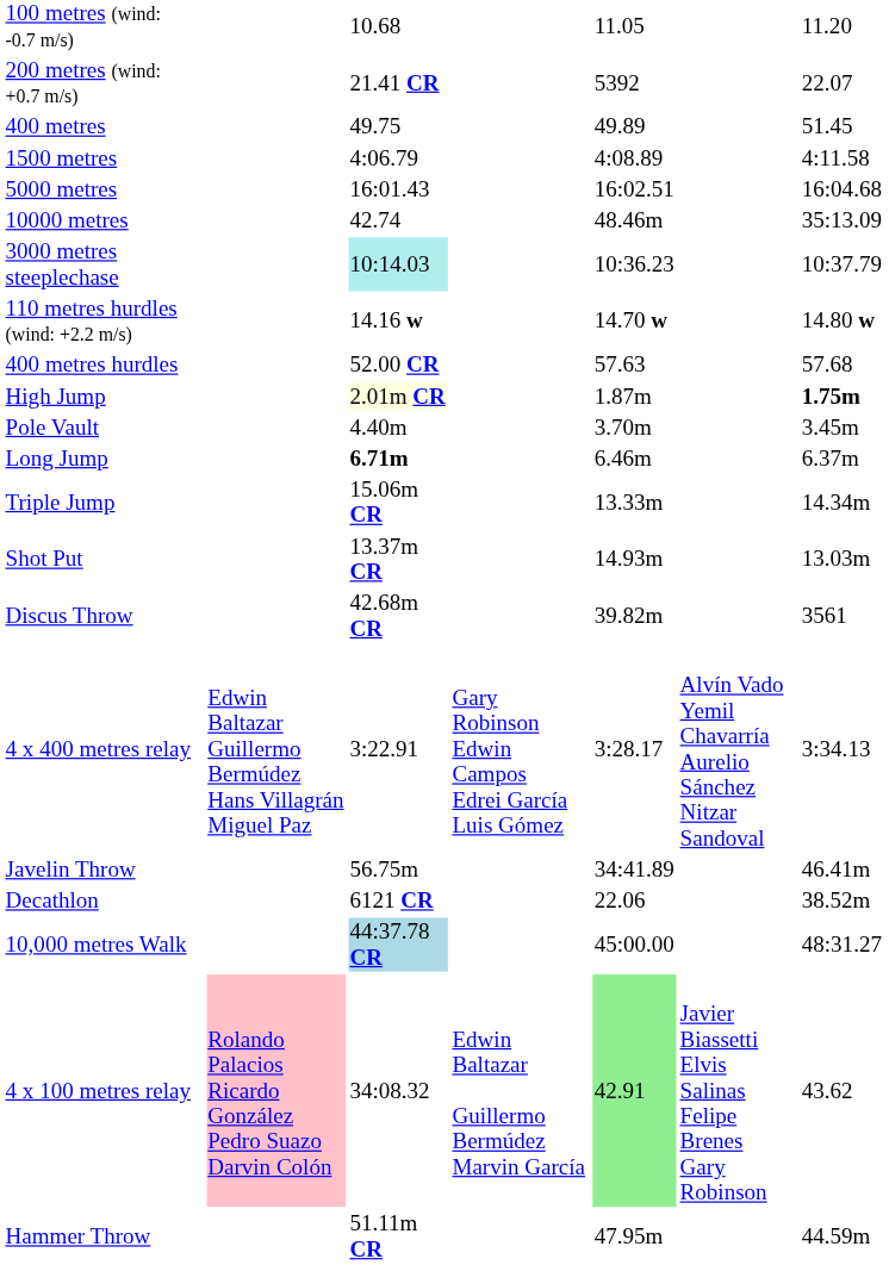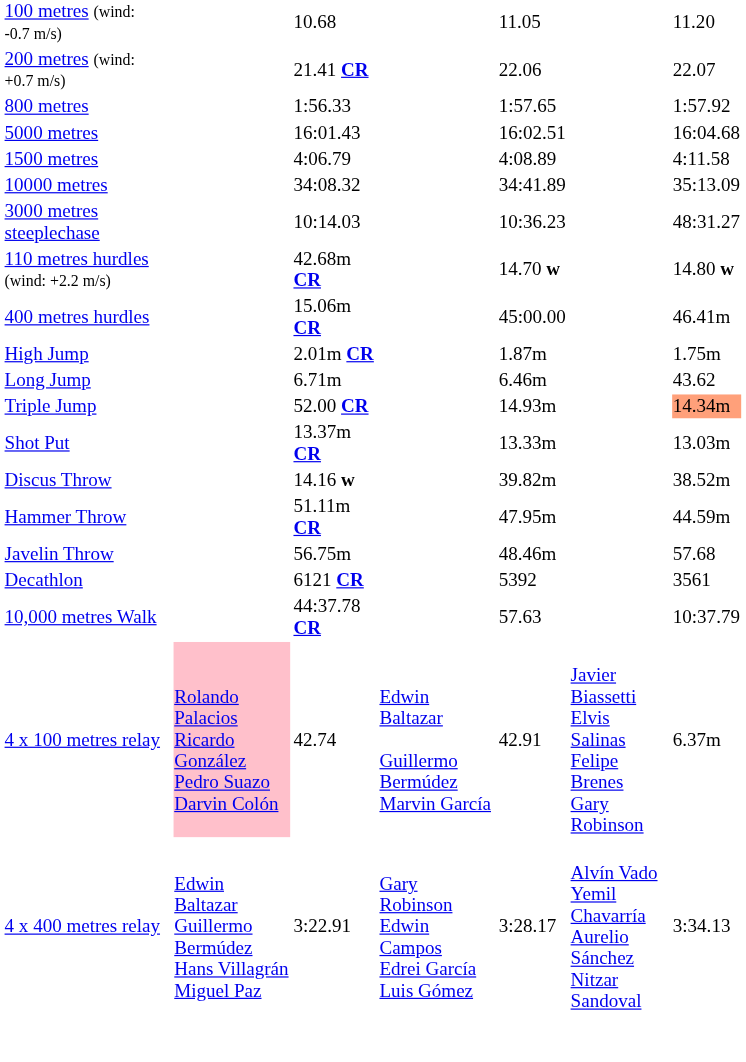 <table>
 <tr>
 <td><a href='#'>100 metres</a> <small>(wind: -0.7 m/s)</small></td>
 <td></td>
 <td>10.68</td>
 <td></td>
 <td>11.05</td>
 <td></td>
 <td>11.20</td>
 </tr>
 <tr>
 <td><a href='#'>200 metres</a> <small>(wind: +0.7 m/s)</small></td>
 <td></td>
 <td>21.41 <strong><a href='#'>CR</a></strong></td>
 <td></td>
-<td>5392</td>
+<td>22.06</td>
 <td></td>
 <td>22.07</td>
 </tr>
 <tr>
-<td><a href='#'>400 metres</a></td>
+<td><a href='#'>800 metres</a></td>
 <td></td>
-<td>49.75</td>
+<td>1:56.33</td>
 <td></td>
-<td>49.89</td>
+<td>1:57.65</td>
 <td></td>
-<td>51.45</td>
+<td>1:57.92</td>
+</tr>
+<tr>
+<td><a href='#'>5000 metres</a></td>
+<td></td>
+<td>16:01.43</td>
+<td></td>
+<td>16:02.51</td>
+<td></td>
+<td>16:04.68</td>
 </tr>
 <tr>
 <td><a href='#'>1500 metres</a></td>
 <td></td>
 <td>4:06.79</td>
 <td></td>
 <td>4:08.89</td>
 <td></td>
 <td>4:11.58</td>
 </tr>
 <tr>
-<td><a href='#'>5000 metres</a></td>
-<td></td>
-<td>16:01.43</td>
-<td></td>
-<td>16:02.51</td>
-<td></td>
-<td>16:04.68</td>
-</tr>
-<tr>
 <td><a href='#'>10000 metres</a></td>
 <td></td>
-<td>42.74</td>
+<td>34:08.32</td>
 <td></td>
-<td>48.46m</td>
+<td>34:41.89</td>
 <td></td>
 <td>35:13.09</td>
 </tr>
 <tr>
 <td><a href='#'>3000 metres steeplechase</a></td>
 <td></td>
-<td style="background: paleturquoise;">10:14.03</td>
+<td>10:14.03</td>
 <td></td>
 <td>10:36.23</td>
 <td></td>
-<td>10:37.79</td>
+<td>48:31.27</td>
 </tr>
 <tr>
 <td><a href='#'>110 metres hurdles</a> <small>(wind: +2.2 m/s)</small></td>
 <td></td>
-<td>14.16 <strong>w</strong></td>
+<td>42.68m <strong><a href='#'>CR</a></strong></td>
 <td></td>
 <td>14.70 <strong>w</strong></td>
 <td></td>
 <td>14.80 <strong>w</strong></td>
 </tr>
 <tr>
 <td><a href='#'>400 metres hurdles</a></td>
 <td></td>
-<td>52.00 <strong><a href='#'>CR</a></strong></td>
+<td>15.06m <strong><a href='#'>CR</a></strong></td>
 <td></td>
-<td>57.63</td>
+<td>45:00.00</td>
 <td></td>
-<td>57.68</td>
+<td>46.41m</td>
 </tr>
 <tr>
 <td><a href='#'>High Jump</a></td>
 <td></td>
-<td style="background: lightyellow;">2.01m <strong><a href='#'>CR</a></strong></td>
+<td>2.01m <strong><a href='#'>CR</a></strong></td>
 <td></td>
 <td>1.87m</td>
 <td></td>
-<td><strong>1.75m</strong></td>
-</tr>
-<tr>
-<td><a href='#'>Pole Vault</a></td>
-<td></td>
-<td>4.40m</td>
-<td></td>
-<td>3.70m</td>
-<td></td>
-<td>3.45m</td>
+<td>1.75m</td>
 </tr>
 <tr>
 <td><a href='#'>Long Jump</a></td>
 <td></td>
-<td><strong>6.71m</strong></td>
+<td>6.71m</td>
 <td></td>
 <td>6.46m</td>
 <td></td>
-<td>6.37m</td>
+<td>43.62</td>
 </tr>
 <tr>
 <td><a href='#'>Triple Jump</a></td>
 <td></td>
-<td>15.06m <strong><a href='#'>CR</a></strong></td>
+<td>52.00 <strong><a href='#'>CR</a></strong></td>
 <td></td>
-<td>13.33m</td>
+<td>14.93m</td>
 <td></td>
-<td>14.34m</td>
+<td style="background: lightsalmon;">14.34m</td>
 </tr>
 <tr>
 <td><a href='#'>Shot Put</a></td>
 <td></td>
 <td>13.37m <strong><a href='#'>CR</a></strong></td>
 <td></td>
-<td>14.93m</td>
+<td>13.33m</td>
 <td></td>
 <td>13.03m</td>
 </tr>
 <tr>
 <td><a href='#'>Discus Throw</a></td>
 <td></td>
-<td>42.68m <strong><a href='#'>CR</a></strong></td>
+<td>14.16 <strong>w</strong></td>
 <td></td>
 <td>39.82m</td>
 <td></td>
+<td>38.52m</td>
+</tr>
+<tr>
+<td><a href='#'>Hammer Throw</a></td>
+<td></td>
+<td>51.11m <strong><a href='#'>CR</a></strong></td>
+<td></td>
+<td>47.95m</td>
+<td></td>
+<td>44.59m</td>
+</tr>
+<tr>
+<td><a href='#'>Javelin Throw</a></td>
+<td></td>
+<td>56.75m</td>
+<td></td>
+<td>48.46m</td>
+<td></td>
+<td>57.68</td>
+</tr>
+<tr>
+<td><a href='#'>Decathlon</a></td>
+<td></td>
+<td>6121 <strong><a href='#'>CR</a></strong></td>
+<td></td>
+<td>5392</td>
+<td></td>
 <td>3561</td>
+</tr>
+<tr>
+<td><a href='#'>10,000 metres Walk</a></td>
+<td></td>
+<td>44:37.78 <strong><a href='#'>CR</a></strong></td>
+<td></td>
+<td>57.63</td>
+<td></td>
+<td>10:37.79</td>
+</tr>
+<tr>
+<td><a href='#'>4 x 100 metres relay</a></td>
+<td style="background: pink;"> <br> <a href='#'>Rolando Palacios</a> <br> <a href='#'>Ricardo González</a> <br> <a href='#'>Pedro Suazo</a> <br> <a href='#'>Darvin Colón</a></td>
+<td>42.74</td>
+<td> <br> <a href='#'>Edwin Baltazar</a> <br>   <br> <a href='#'>Guillermo Bermúdez</a> <br> <a href='#'>Marvin García</a></td>
+<td>42.91</td>
+<td> <br> <a href='#'>Javier Biassetti</a> <br> <a href='#'>Elvis Salinas</a> <br> <a href='#'>Felipe Brenes</a> <br> <a href='#'>Gary Robinson</a></td>
+<td>6.37m</td>
 </tr>
 <tr>
 <td><a href='#'>4 x 400 metres relay</a></td>
 <td> <br> <a href='#'>Edwin Baltazar</a> <br> <a href='#'>Guillermo Bermúdez</a> <br> <a href='#'>Hans Villagrán</a> <br> <a href='#'>Miguel Paz</a></td>
 <td>3:22.91</td>
 <td> <br> <a href='#'>Gary Robinson</a> <br> <a href='#'>Edwin Campos</a> <br> <a href='#'>Edrei García</a> <br> <a href='#'>Luis Gómez</a></td>
 <td>3:28.17</td>
 <td> <br> <a href='#'>Alvín Vado</a> <br> <a href='#'>Yemil Chavarría</a> <br> <a href='#'>Aurelio Sánchez</a> <br> <a href='#'>Nitzar Sandoval</a></td>
 <td>3:34.13</td>
 </tr>
-<tr>
-<td><a href='#'>Javelin Throw</a></td>
-<td></td>
-<td>56.75m</td>
-<td></td>
-<td>34:41.89</td>
-<td></td>
-<td>46.41m</td>
-</tr>
-<tr>
-<td><a href='#'>Decathlon</a></td>
-<td></td>
-<td>6121 <strong><a href='#'>CR</a></strong></td>
-<td></td>
-<td>22.06</td>
-<td></td>
-<td>38.52m</td>
-</tr>
-<tr>
-<td><a href='#'>10,000 metres Walk</a></td>
-<td></td>
-<td style="background: lightblue;">44:37.78 <strong><a href='#'>CR</a></strong></td>
-<td></td>
-<td>45:00.00</td>
-<td></td>
-<td>48:31.27</td>
-</tr>
-<tr>
-<td><a href='#'>4 x 100 metres relay</a></td>
-<td style="background: pink;"> <br> <a href='#'>Rolando Palacios</a> <br> <a href='#'>Ricardo González</a> <br> <a href='#'>Pedro Suazo</a> <br> <a href='#'>Darvin Colón</a></td>
-<td>34:08.32</td>
-<td> <br> <a href='#'>Edwin Baltazar</a> <br>   <br> <a href='#'>Guillermo Bermúdez</a> <br> <a href='#'>Marvin García</a></td>
-<td style="background: lightgreen;">42.91</td>
-<td> <br> <a href='#'>Javier Biassetti</a> <br> <a href='#'>Elvis Salinas</a> <br> <a href='#'>Felipe Brenes</a> <br> <a href='#'>Gary Robinson</a></td>
-<td>43.62</td>
-</tr>
-<tr>
-<td><a href='#'>Hammer Throw</a></td>
-<td></td>
-<td>51.11m <strong><a href='#'>CR</a></strong></td>
-<td></td>
-<td>47.95m</td>
-<td></td>
-<td>44.59m</td>
-</tr>
 </table>
